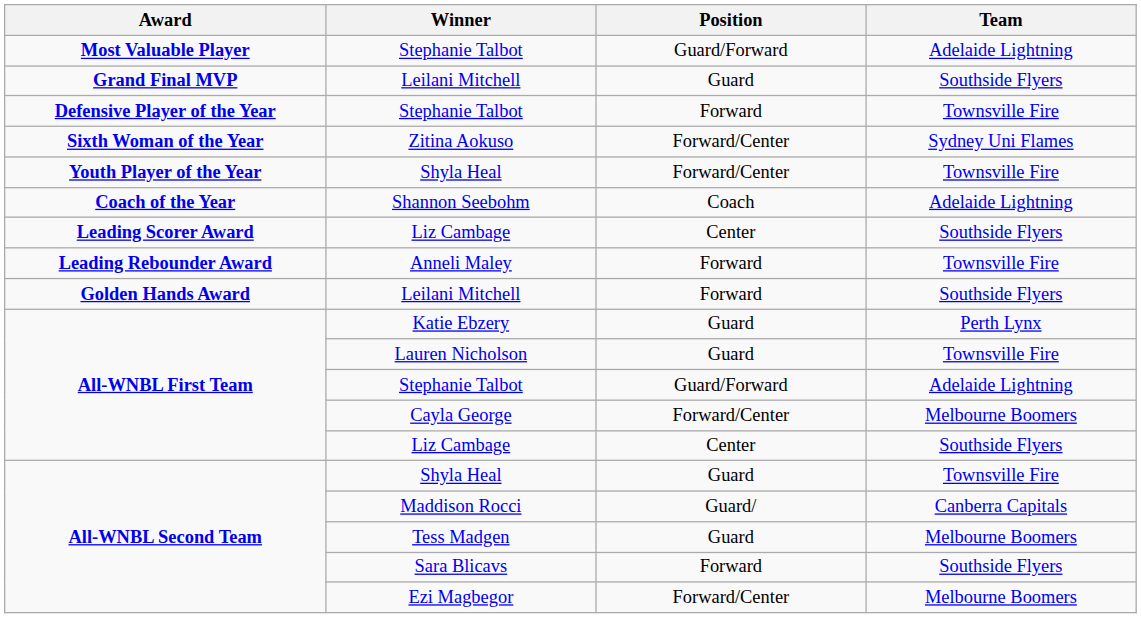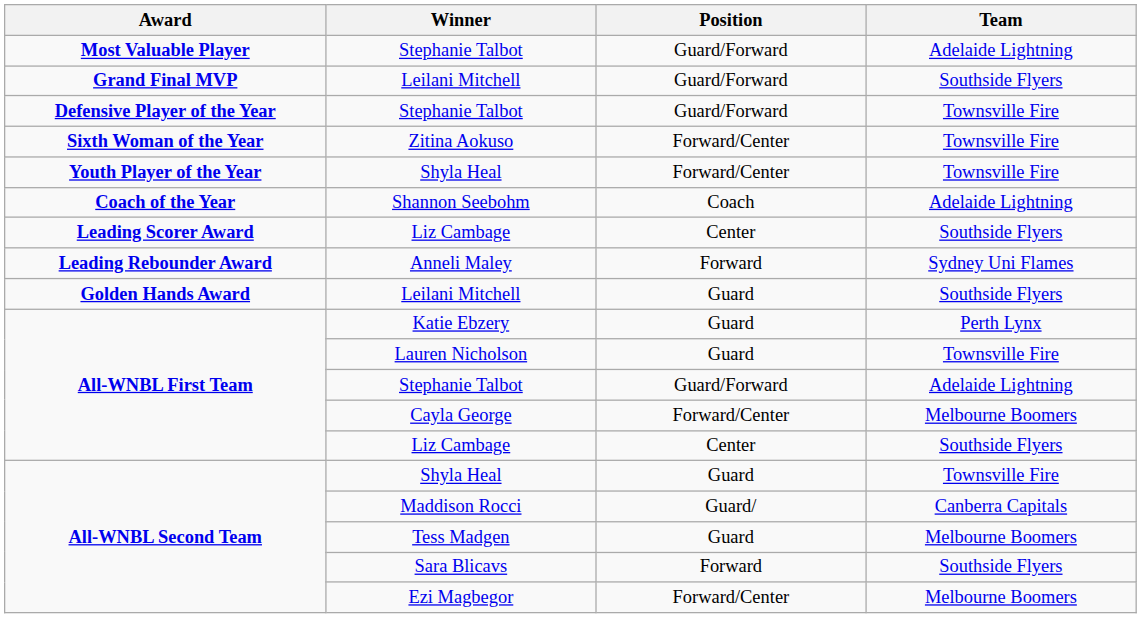 <table class="wikitable" style="width: 70%; text-align:center; font-size:90%">
 <tr>
 <th colspan=1 width=150>Award</th>
 <th width=125>Winner</th>
 <th width=125>Position</th>
 <th width=125>Team</th>
 </tr>
 <tr>
 <td><strong><a href='#'>Most Valuable Player</a></strong></td>
 <td><a href='#'>Stephanie Talbot</a></td>
 <td>Guard/Forward</td>
 <td><a href='#'>Adelaide Lightning</a></td>
 </tr>
 <tr>
 <td><strong><a href='#'>Grand Final MVP</a></strong></td>
 <td><a href='#'>Leilani Mitchell</a></td>
-<td>Guard</td>
+<td>Guard/Forward</td>
 <td><a href='#'>Southside Flyers</a></td>
 </tr>
 <tr>
 <td><strong><a href='#'>Defensive Player of the Year</a></strong></td>
 <td><a href='#'>Stephanie Talbot</a></td>
-<td>Forward</td>
+<td>Guard/Forward</td>
 <td><a href='#'>Townsville Fire</a></td>
 </tr>
 <tr>
 <td><strong><a href='#'>Sixth Woman of the Year</a></strong></td>
 <td><a href='#'>Zitina Aokuso</a></td>
 <td>Forward/Center</td>
-<td><a href='#'>Sydney Uni Flames</a></td>
+<td><a href='#'>Townsville Fire</a></td>
 </tr>
 <tr>
 <td><strong><a href='#'>Youth Player of the Year</a></strong></td>
 <td><a href='#'>Shyla Heal</a></td>
 <td>Forward/Center</td>
 <td><a href='#'>Townsville Fire</a></td>
 </tr>
 <tr>
 <td><strong><a href='#'>Coach of the Year</a></strong></td>
 <td><a href='#'>Shannon Seebohm</a></td>
 <td>Coach</td>
 <td><a href='#'>Adelaide Lightning</a></td>
 </tr>
 <tr>
 <td><strong><a href='#'>Leading Scorer Award</a></strong></td>
 <td><a href='#'>Liz Cambage</a></td>
 <td>Center</td>
 <td><a href='#'>Southside Flyers</a></td>
 </tr>
 <tr>
 <td><strong><a href='#'>Leading Rebounder Award</a></strong></td>
 <td><a href='#'>Anneli Maley</a></td>
 <td>Forward</td>
-<td><a href='#'>Townsville Fire</a></td>
+<td><a href='#'>Sydney Uni Flames</a></td>
 </tr>
 <tr>
 <td><strong><a href='#'>Golden Hands Award</a></strong></td>
 <td><a href='#'>Leilani Mitchell</a></td>
-<td>Forward</td>
+<td>Guard</td>
 <td><a href='#'>Southside Flyers</a></td>
 </tr>
 <tr>
 <td rowspan=5><strong><a href='#'>All-WNBL First Team</a></strong></td>
 <td><a href='#'>Katie Ebzery</a></td>
 <td>Guard</td>
 <td><a href='#'>Perth Lynx</a></td>
 </tr>
 <tr>
 <td><a href='#'>Lauren Nicholson</a></td>
 <td>Guard</td>
 <td><a href='#'>Townsville Fire</a></td>
 </tr>
 <tr>
 <td><a href='#'>Stephanie Talbot</a></td>
 <td>Guard/Forward</td>
 <td><a href='#'>Adelaide Lightning</a></td>
 </tr>
 <tr>
 <td><a href='#'>Cayla George</a></td>
 <td>Forward/Center</td>
 <td><a href='#'>Melbourne Boomers</a></td>
 </tr>
 <tr>
 <td><a href='#'>Liz Cambage</a></td>
 <td>Center</td>
 <td><a href='#'>Southside Flyers</a></td>
 </tr>
 <tr>
 <td rowspan=5><strong><a href='#'>All-WNBL Second Team</a></strong></td>
 <td><a href='#'>Shyla Heal</a></td>
 <td>Guard</td>
 <td><a href='#'>Townsville Fire</a></td>
 </tr>
 <tr>
 <td><a href='#'>Maddison Rocci</a></td>
 <td>Guard/</td>
 <td><a href='#'>Canberra Capitals</a></td>
 </tr>
 <tr>
 <td><a href='#'>Tess Madgen</a></td>
 <td>Guard</td>
 <td><a href='#'>Melbourne Boomers</a></td>
 </tr>
 <tr>
 <td><a href='#'>Sara Blicavs</a></td>
 <td>Forward</td>
 <td><a href='#'>Southside Flyers</a></td>
 </tr>
 <tr>
 <td><a href='#'>Ezi Magbegor</a></td>
 <td>Forward/Center</td>
 <td><a href='#'>Melbourne Boomers</a></td>
 </tr>
 </table>
